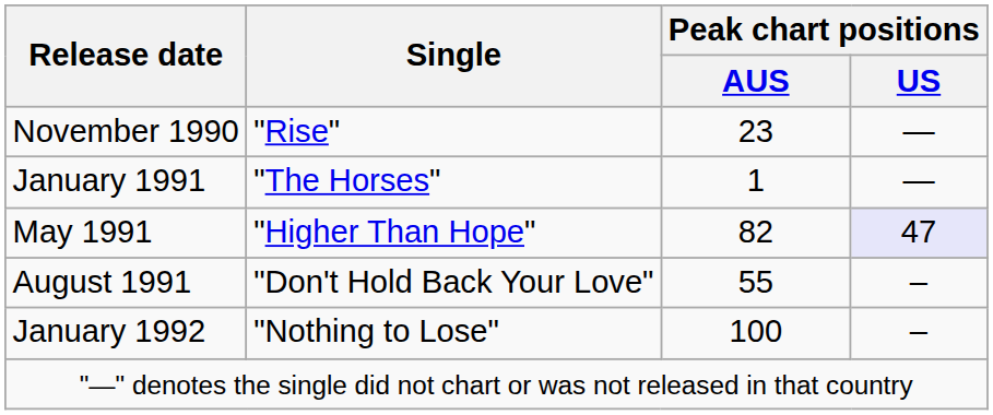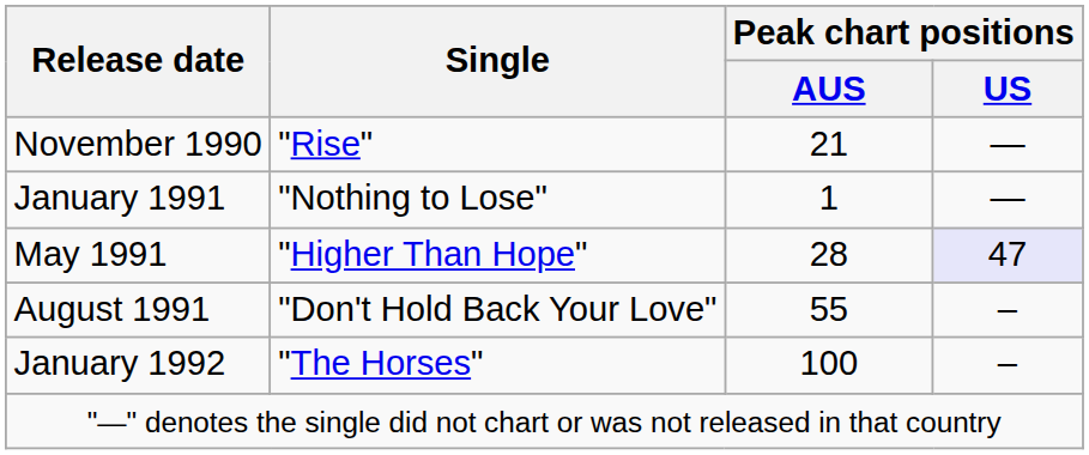 <table class="wikitable">
 <tr>
 <th rowspan="2">Release date</th>
 <th rowspan="2">Single</th>
 <th colspan="2">Peak chart positions</th>
 </tr>
 <tr>
 <th><a href='#'>AUS</a><br></th>
 <th><a href='#'>US</a><br></th>
 </tr>
 <tr>
 <td>November 1990</td>
 <td>"<a href='#'>Rise</a>"</td>
-<td align="center">23</td>
+<td align="center">21</td>
 <td align="center">—</td>
 </tr>
 <tr>
 <td>January 1991</td>
-<td>"<a href='#'>The Horses</a>"</td>
+<td>"Nothing to Lose"</td>
 <td align="center">1</td>
 <td align="center">—</td>
 </tr>
 <tr>
 <td>May 1991</td>
 <td>"<a href='#'>Higher Than Hope</a>"</td>
-<td align="center">82</td>
+<td align="center">28</td>
 <td align="center" style="background: lavender;">47</td>
 </tr>
 <tr>
 <td>August 1991</td>
 <td>"Don't Hold Back Your Love"</td>
 <td align="center">55</td>
 <td align="center">–</td>
 </tr>
 <tr>
 <td>January 1992</td>
-<td>"Nothing to Lose"</td>
+<td>"<a href='#'>The Horses</a>"</td>
 <td align="center">100</td>
 <td align="center">–</td>
 </tr>
 <tr>
 <td align="center" colspan="4"><small>"—" denotes the single did not chart or was not released in that country</small></td>
 </tr>
 </table>
